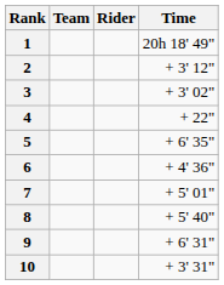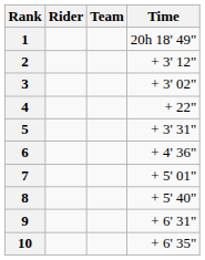 <table class="wikitable" margin-bottom:0;">
 <tr>
 <th scope="col">Rank</th>
+<th scope="col">Rider</th>
 <th scope="col">Team</th>
-<th scope="col">Rider</th>
 <th scope="col">Time</th>
 </tr>
 <tr>
 <th scope="row">1</th>
+<td> </td>
 <td></td>
-<td> </td>
 <td align="right">20h 18' 49"</td>
 </tr>
 <tr>
 <th scope="row">2</th>
 <td></td>
 <td></td>
 <td align="right">+ 3' 12"</td>
 </tr>
 <tr>
 <th scope="row">3</th>
+<td> </td>
 <td></td>
-<td> </td>
 <td align="right">+ 3' 02"</td>
 </tr>
 <tr>
 <th scope="row">4</th>
 <td></td>
 <td></td>
 <td align="right">+ 22"</td>
 </tr>
 <tr>
 <th scope="row">5</th>
 <td></td>
 <td></td>
-<td align="right">+ 6' 35"</td>
+<td align="right">+ 3' 31"</td>
 </tr>
 <tr>
 <th scope="row">6</th>
 <td></td>
 <td></td>
 <td align="right">+ 4' 36"</td>
 </tr>
 <tr>
 <th scope="row">7</th>
 <td></td>
 <td></td>
 <td align="right">+ 5' 01"</td>
 </tr>
 <tr>
 <th scope="row">8</th>
 <td></td>
 <td></td>
 <td align="right">+ 5' 40"</td>
 </tr>
 <tr>
 <th scope="row">9</th>
 <td></td>
 <td></td>
 <td align="right">+ 6' 31"</td>
 </tr>
 <tr>
 <th scope="row">10</th>
 <td></td>
 <td></td>
-<td align="right">+ 3' 31"</td>
+<td align="right">+ 6' 35"</td>
 </tr>
 </table>
